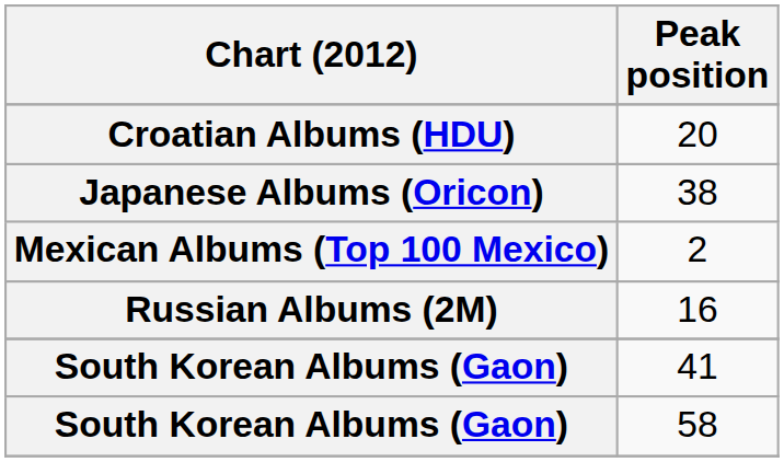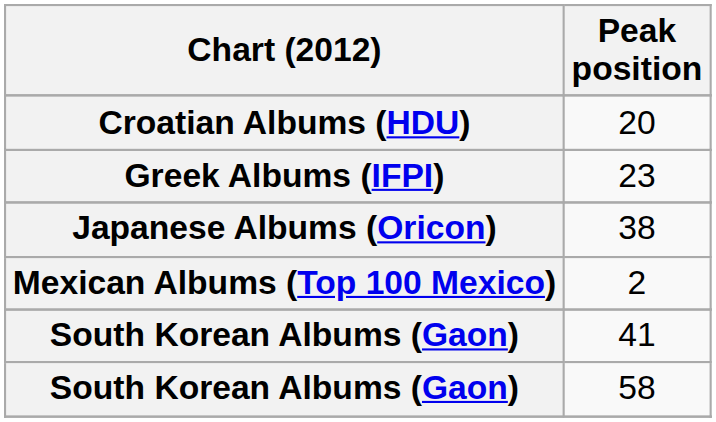 <table class="wikitable sortable plainrowheaders" style="text-align:center">
 <tr>
 <th scope="col">Chart (2012)</th>
 <th scope="col">Peak<br>position</th>
 </tr>
 <tr>
 </tr>
 <tr>
 </tr>
 <tr>
 </tr>
 <tr>
 </tr>
 <tr>
 </tr>
 <tr>
 <th scope="row">Croatian Albums (<a href='#'>HDU</a>)</th>
 <td>20</td>
 </tr>
 <tr>
 </tr>
 <tr>
 </tr>
 <tr>
 </tr>
 <tr>
 </tr>
 <tr>
 </tr>
 <tr>
 </tr>
 <tr>
+<th scope="row">Greek Albums (<a href='#'>IFPI</a>)</th>
+<td>23</td>
+</tr>
+<tr>
 </tr>
 <tr>
 </tr>
 <tr>
 </tr>
 <tr>
 <th scope="row">Japanese Albums (<a href='#'>Oricon</a>)</th>
 <td>38</td>
 </tr>
 <tr>
 <th scope="row">Mexican Albums (<a href='#'>Top 100 Mexico</a>)</th>
 <td>2</td>
 </tr>
 <tr>
 </tr>
 <tr>
 </tr>
 <tr>
 </tr>
 <tr>
-</tr>
-<tr>
-<th scope="row">Russian Albums (2M)</th>
-<td>16</td>
 </tr>
 <tr>
 </tr>
 <tr>
 <th scope="row">South Korean Albums (<a href='#'>Gaon</a>)<br><em></em></th>
 <td>41</td>
 </tr>
 <tr>
 <th scope="row">South Korean Albums (<a href='#'>Gaon</a>)<br><em></em></th>
 <td>58</td>
 </tr>
 <tr>
 </tr>
 <tr>
 </tr>
 <tr>
 </tr>
 <tr>
 </tr>
 <tr>
 </tr>
 <tr>
 </tr>
 <tr>
 </tr>
 </table>
